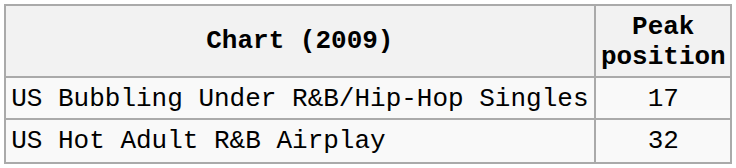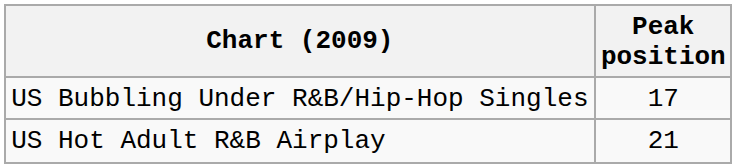 <table class="wikitable sortable">
 <tr>
 <th>Chart (2009)</th>
 <th>Peak<br>position</th>
 </tr>
 <tr>
 <td>US Bubbling Under R&B/Hip-Hop Singles</td>
 <td align="center">17</td>
 </tr>
 <tr>
 <td>US Hot Adult R&B Airplay</td>
-<td align="center">32</td>
+<td align="center">21</td>
 </tr>
 <tr>
 </tr>
 </table>
